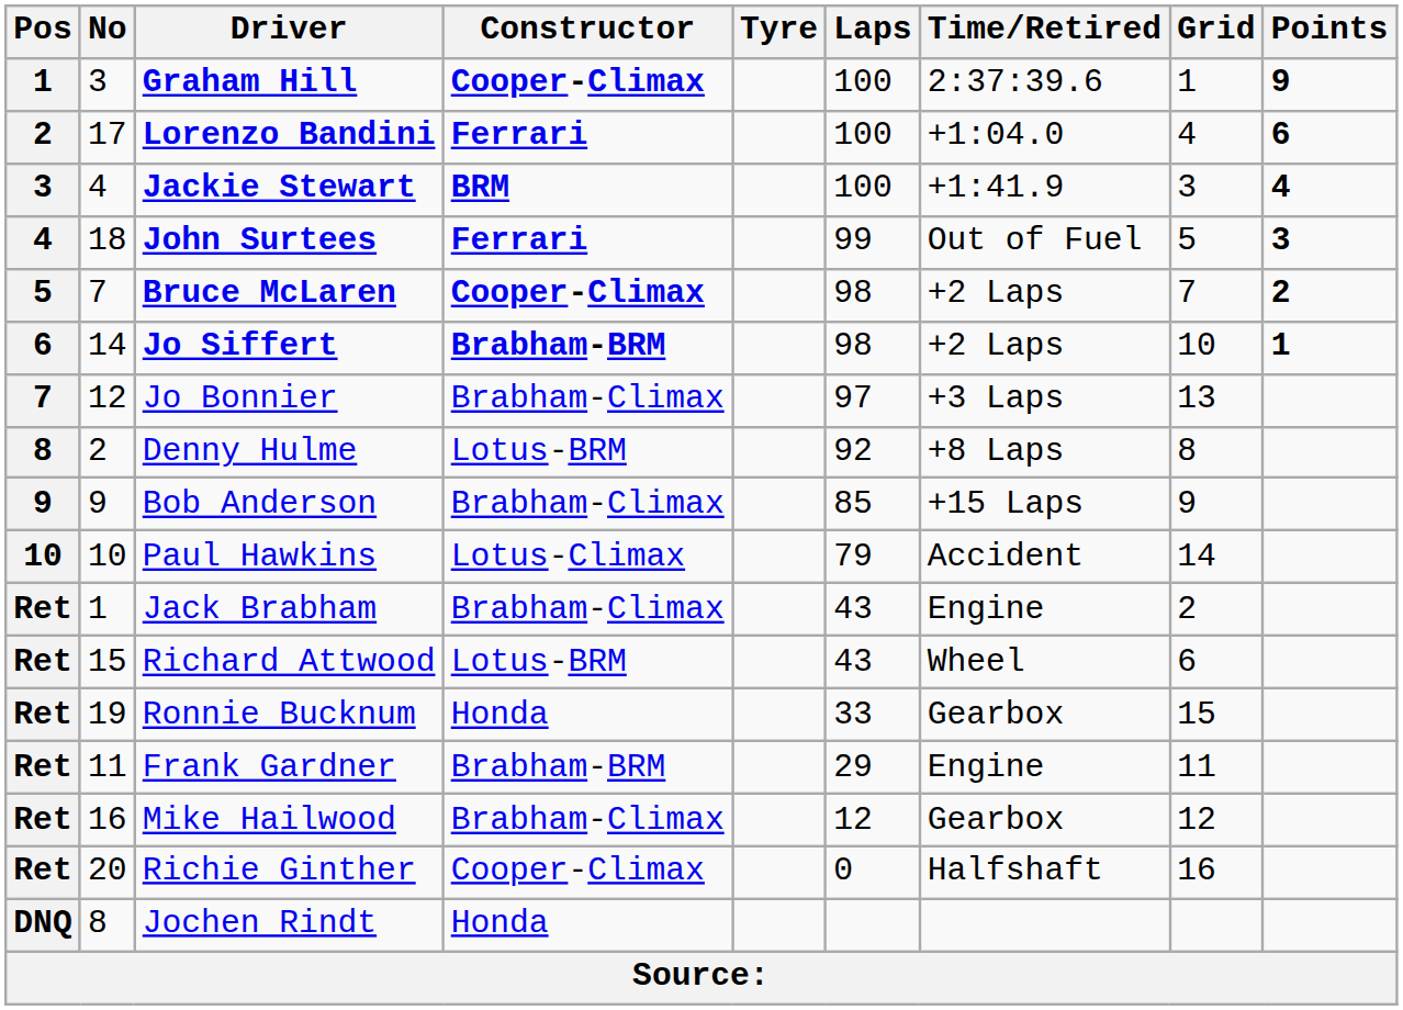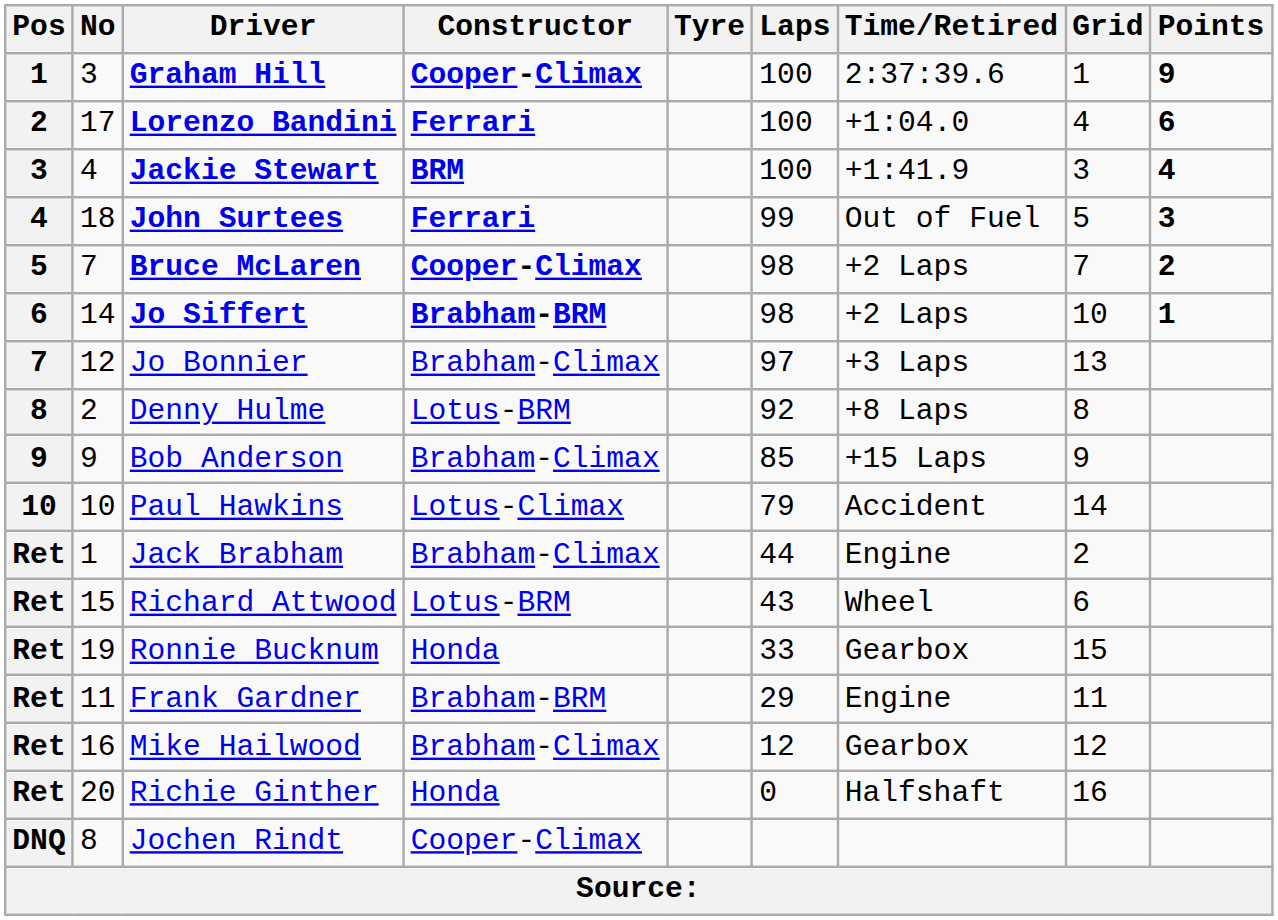 <table class="wikitable" style="font-size:95%;">
 <tr>
 <th>Pos</th>
 <th>No</th>
 <th>Driver</th>
 <th>Constructor</th>
 <th>Tyre</th>
 <th>Laps</th>
 <th>Time/Retired</th>
 <th>Grid</th>
 <th>Points</th>
 </tr>
 <tr>
 <th>1</th>
 <td>3</td>
 <td> <strong><a href='#'>Graham Hill</a></strong></td>
 <td><strong><a href='#'>Cooper</a>-<a href='#'>Climax</a></strong></td>
 <td></td>
 <td>100</td>
 <td>2:37:39.6</td>
 <td>1</td>
 <td><strong>9</strong></td>
 </tr>
 <tr>
 <th>2</th>
 <td>17</td>
 <td> <strong><a href='#'>Lorenzo Bandini</a></strong></td>
 <td><strong><a href='#'>Ferrari</a></strong></td>
 <td></td>
 <td>100</td>
 <td>+1:04.0</td>
 <td>4</td>
 <td><strong>6</strong></td>
 </tr>
 <tr>
 <th>3</th>
 <td>4</td>
 <td> <strong><a href='#'>Jackie Stewart</a></strong></td>
 <td><strong><a href='#'>BRM</a></strong></td>
 <td></td>
 <td>100</td>
 <td>+1:41.9</td>
 <td>3</td>
 <td><strong>4</strong></td>
 </tr>
 <tr>
 <th>4</th>
 <td>18</td>
 <td> <strong><a href='#'>John Surtees</a></strong></td>
 <td><strong><a href='#'>Ferrari</a></strong></td>
 <td></td>
 <td>99</td>
 <td>Out of Fuel</td>
 <td>5</td>
 <td><strong>3</strong></td>
 </tr>
 <tr>
 <th>5</th>
 <td>7</td>
 <td> <strong><a href='#'>Bruce McLaren</a></strong></td>
 <td><strong><a href='#'>Cooper</a>-<a href='#'>Climax</a></strong></td>
 <td></td>
 <td>98</td>
 <td>+2 Laps</td>
 <td>7</td>
 <td><strong>2</strong></td>
 </tr>
 <tr>
 <th>6</th>
 <td>14</td>
 <td> <strong><a href='#'>Jo Siffert</a></strong></td>
 <td><strong><a href='#'>Brabham</a>-<a href='#'>BRM</a></strong></td>
 <td></td>
 <td>98</td>
 <td>+2 Laps</td>
 <td>10</td>
 <td><strong>1</strong></td>
 </tr>
 <tr>
 <th>7</th>
 <td>12</td>
 <td> <a href='#'>Jo Bonnier</a></td>
 <td><a href='#'>Brabham</a>-<a href='#'>Climax</a></td>
 <td></td>
 <td>97</td>
 <td>+3 Laps</td>
 <td>13</td>
 <td></td>
 </tr>
 <tr>
 <th>8</th>
 <td>2</td>
 <td> <a href='#'>Denny Hulme</a></td>
 <td><a href='#'>Lotus</a>-<a href='#'>BRM</a></td>
 <td></td>
 <td>92</td>
 <td>+8 Laps</td>
 <td>8</td>
 <td></td>
 </tr>
 <tr>
 <th>9</th>
 <td>9</td>
 <td> <a href='#'>Bob Anderson</a></td>
 <td><a href='#'>Brabham</a>-<a href='#'>Climax</a></td>
 <td></td>
 <td>85</td>
 <td>+15 Laps</td>
 <td>9</td>
 <td></td>
 </tr>
 <tr>
 <th>10</th>
 <td>10</td>
 <td> <a href='#'>Paul Hawkins</a></td>
 <td><a href='#'>Lotus</a>-<a href='#'>Climax</a></td>
 <td></td>
 <td>79</td>
 <td>Accident</td>
 <td>14</td>
 <td></td>
 </tr>
 <tr>
 <th>Ret</th>
 <td>1</td>
 <td> <a href='#'>Jack Brabham</a></td>
 <td><a href='#'>Brabham</a>-<a href='#'>Climax</a></td>
 <td></td>
-<td>43</td>
+<td>44</td>
 <td>Engine</td>
 <td>2</td>
 <td></td>
 </tr>
 <tr>
 <th>Ret</th>
 <td>15</td>
 <td> <a href='#'>Richard Attwood</a></td>
 <td><a href='#'>Lotus</a>-<a href='#'>BRM</a></td>
 <td></td>
 <td>43</td>
 <td>Wheel</td>
 <td>6</td>
 <td></td>
 </tr>
 <tr>
 <th>Ret</th>
 <td>19</td>
 <td> <a href='#'>Ronnie Bucknum</a></td>
 <td><a href='#'>Honda</a></td>
 <td></td>
 <td>33</td>
 <td>Gearbox</td>
 <td>15</td>
 <td></td>
 </tr>
 <tr>
 <th>Ret</th>
 <td>11</td>
 <td> <a href='#'>Frank Gardner</a></td>
 <td><a href='#'>Brabham</a>-<a href='#'>BRM</a></td>
 <td></td>
 <td>29</td>
 <td>Engine</td>
 <td>11</td>
 <td></td>
 </tr>
 <tr>
 <th>Ret</th>
 <td>16</td>
 <td> <a href='#'>Mike Hailwood</a></td>
 <td><a href='#'>Brabham</a>-<a href='#'>Climax</a></td>
 <td></td>
 <td>12</td>
 <td>Gearbox</td>
 <td>12</td>
 <td></td>
 </tr>
 <tr>
 <th>Ret</th>
 <td>20</td>
 <td> <a href='#'>Richie Ginther</a></td>
-<td><a href='#'>Cooper</a>-<a href='#'>Climax</a></td>
+<td><a href='#'>Honda</a></td>
 <td></td>
 <td>0</td>
 <td>Halfshaft</td>
 <td>16</td>
 <td></td>
 </tr>
 <tr>
 <th>DNQ</th>
 <td>8</td>
 <td> <a href='#'>Jochen Rindt</a></td>
-<td><a href='#'>Honda</a></td>
+<td><a href='#'>Cooper</a>-<a href='#'>Climax</a></td>
 <td></td>
 <td></td>
 <td></td>
 <td></td>
 <td></td>
 </tr>
 <tr>
 <th colspan="9">Source:</th>
 </tr>
 </table>
